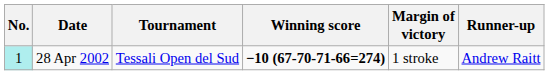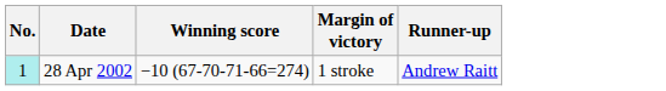 <table class="wikitable" style="font-size:95%;">
 <tr>
 <th>No.</th>
 <th>Date</th>
-<th>Tournament</th>
 <th>Winning score</th>
 <th>Margin of<br>victory</th>
 <th>Runner-up</th>
 </tr>
 <tr>
 <td align=center style="background: paleturquoise;">1</td>
 <td align=right>28 Apr <a href='#'>2002</a></td>
-<td><a href='#'>Tessali Open del Sud</a></td>
-<td><strong>−10 (67-70-71-66=274)</strong></td>
+<td>−10 (67-70-71-66=274)</td>
 <td>1 stroke</td>
 <td> <a href='#'>Andrew Raitt</a></td>
 </tr>
 </table>
